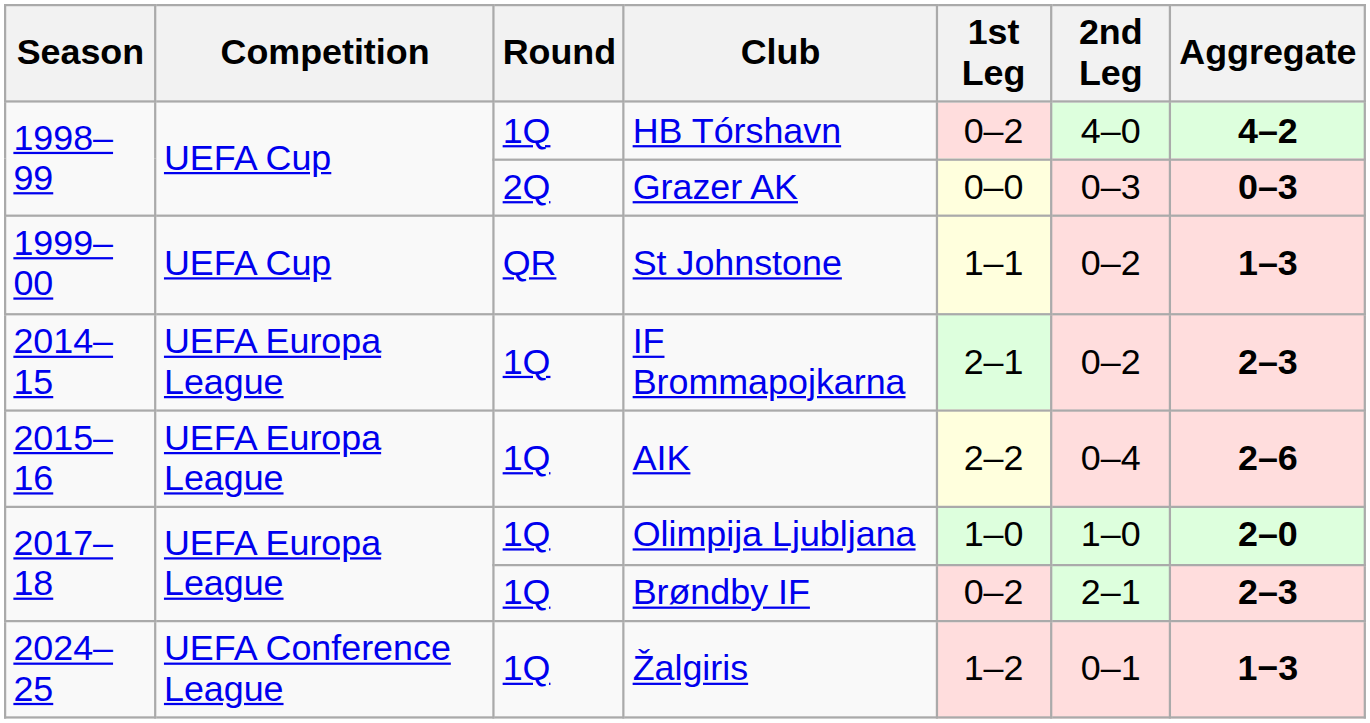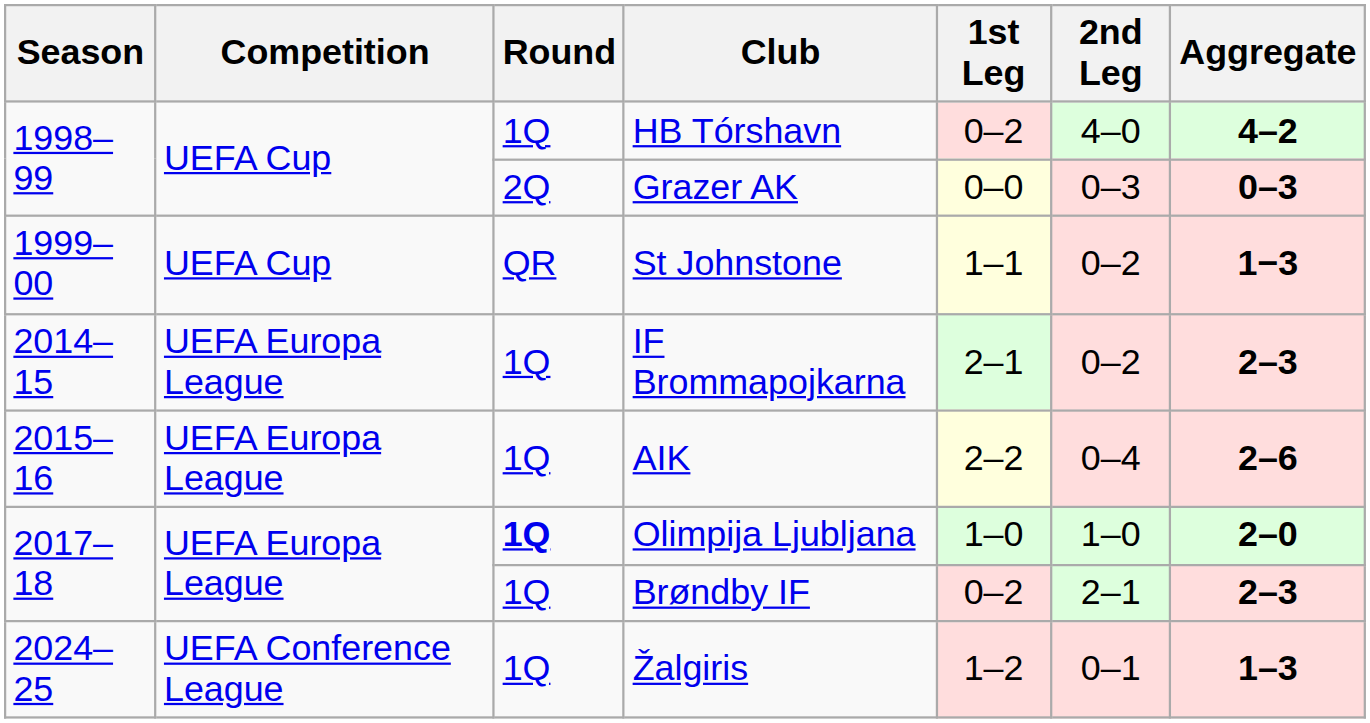 <table class="wikitable">
 <tr>
 <th>Season</th>
 <th>Competition</th>
 <th>Round</th>
 <th>Club</th>
 <th>1st Leg</th>
 <th>2nd Leg</th>
 <th>Aggregate</th>
 </tr>
 <tr>
 <td rowspan="2"><a href='#'>1998–99</a></td>
 <td rowspan="2"><a href='#'>UEFA Cup</a></td>
 <td><a href='#'>1Q</a></td>
 <td> <a href='#'>HB Tórshavn</a></td>
 <td bgcolor="#ffdddd" style="text-align:center;">0–2</td>
 <td bgcolor="#ddffdd" style="text-align:center;">4–0</td>
 <td bgcolor="#ddffdd" style="text-align:center;"><strong>4–2</strong></td>
 </tr>
 <tr>
 <td><a href='#'>2Q</a></td>
 <td> <a href='#'>Grazer AK</a></td>
 <td bgcolor="#ffffdd" style="text-align:center;">0–0</td>
 <td bgcolor="#ffdddd" style="text-align:center;">0–3</td>
 <td bgcolor="#ffdddd" style="text-align:center;"><strong>0–3</strong></td>
 </tr>
 <tr>
 <td><a href='#'>1999–00</a></td>
 <td><a href='#'>UEFA Cup</a></td>
 <td><a href='#'>QR</a></td>
 <td> <a href='#'>St Johnstone</a></td>
 <td bgcolor="#ffffdd" style="text-align:center;">1–1</td>
 <td bgcolor="#ffdddd" style="text-align:center;">0–2</td>
-<td bgcolor="#ffdddd" style="text-align:center;"><strong>1–3</strong></td>
+<td bgcolor="#ffdddd" style="text-align:center;"><strong>1−3</strong></td>
 </tr>
 <tr>
 <td><a href='#'>2014–15</a></td>
 <td><a href='#'>UEFA Europa League</a></td>
 <td><a href='#'>1Q</a></td>
 <td> <a href='#'>IF Brommapojkarna</a></td>
 <td bgcolor="#ddffdd" style="text-align:center;">2–1</td>
 <td bgcolor="#ffdddd" style="text-align:center;">0–2</td>
 <td bgcolor="#ffdddd" style="text-align:center;"><strong>2–3</strong></td>
 </tr>
 <tr>
 <td><a href='#'>2015–16</a></td>
 <td><a href='#'>UEFA Europa League</a></td>
 <td><a href='#'>1Q</a></td>
 <td> <a href='#'>AIK</a></td>
 <td bgcolor="#ffffdd" style="text-align:center;">2–2</td>
 <td bgcolor="#ffdddd" style="text-align:center;">0–4</td>
 <td bgcolor="#ffdddd" style="text-align:center;"><strong>2–6</strong></td>
 </tr>
 <tr>
 <td rowspan="2"><a href='#'>2017–18</a></td>
 <td rowspan="2"><a href='#'>UEFA Europa League</a></td>
-<td><a href='#'>1Q</a></td>
+<td><strong><a href='#'>1Q</a></strong></td>
 <td> <a href='#'>Olimpija Ljubljana</a></td>
 <td bgcolor="#ddffdd" style="text-align:center;">1–0</td>
 <td bgcolor="#ddffdd" style="text-align:center;">1–0</td>
 <td bgcolor="#ddffdd" style="text-align:center;"><strong>2–0</strong></td>
 </tr>
 <tr>
 <td><a href='#'>1Q</a></td>
 <td> <a href='#'>Brøndby IF</a></td>
 <td bgcolor="#ffdddd" style="text-align:center;">0–2</td>
 <td bgcolor="#ddffdd" style="text-align:center;">2–1</td>
 <td bgcolor="#ffdddd" style="text-align:center;"><strong>2–3</strong></td>
 </tr>
 <tr>
 <td><a href='#'>2024–25</a></td>
 <td><a href='#'>UEFA Conference League</a></td>
 <td><a href='#'>1Q</a></td>
 <td> <a href='#'>Žalgiris</a></td>
 <td bgcolor="#ffdddd" style="text-align:center;">1–2</td>
 <td bgcolor="#ffdddd" style="text-align:center;">0–1</td>
-<td bgcolor="#ffdddd" style="text-align:center;"><strong>1−3</strong></td>
+<td bgcolor="#ffdddd" style="text-align:center;"><strong>1–3</strong></td>
 </tr>
 </table>
